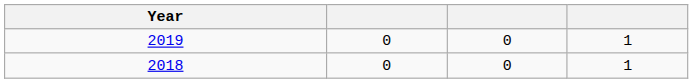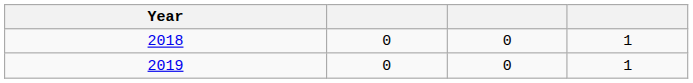 <table class="wikitable" width=30% style="font-size:100%; text-align:center;">
 <tr>
 <th>Year</th>
 <th></th>
 <th></th>
 <th></th>
 </tr>
 <tr>
+<td><a href='#'>2018</a></td>
+<td>0</td>
+<td>0</td>
+<td>1</td>
+</tr>
+<tr>
 <td><a href='#'>2019</a></td>
 <td>0</td>
 <td>0</td>
 <td>1</td>
 </tr>
-<tr>
-<td><a href='#'>2018</a></td>
-<td>0</td>
-<td>0</td>
-<td>1</td>
-</tr>
 </table>
